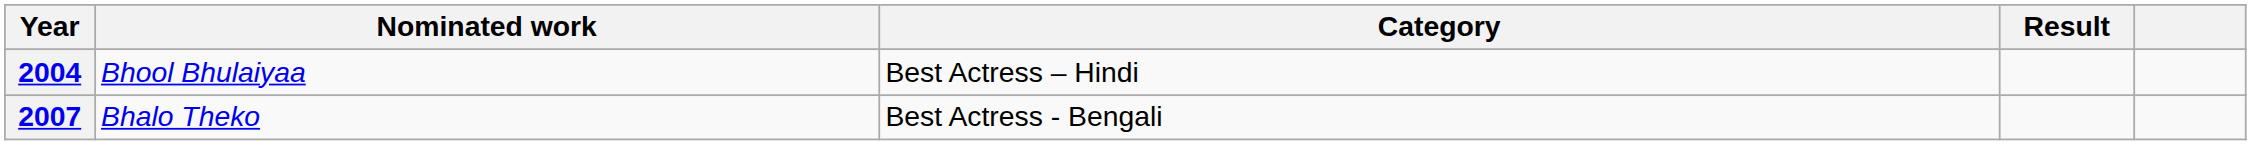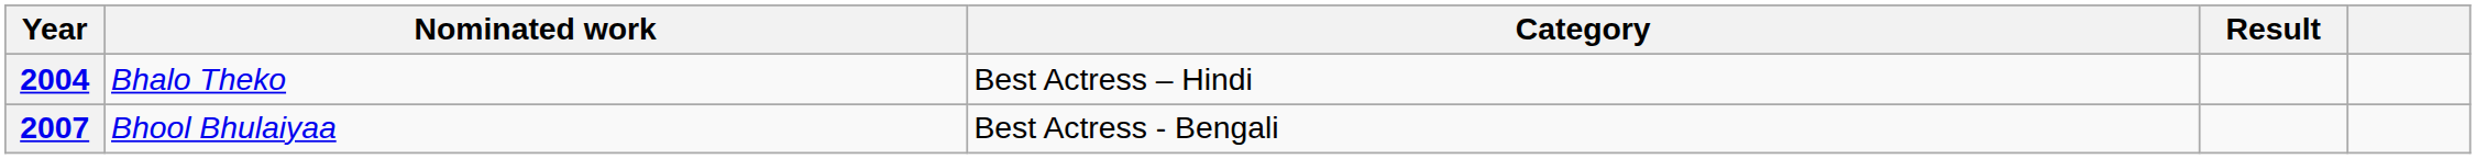 <table class="wikitable plainrowheaders" style="width:80%;">
 <tr>
 <th scope="col" style="width:4%;">Year</th>
 <th scope="col" style="width:35%;">Nominated work</th>
 <th scope="col" style="width:50%;">Category</th>
 <th scope="col" style="width:6%;">Result</th>
 <th scope="col" style="width:6%;"></th>
 </tr>
 <tr>
 <th scope="row"><a href='#'>2004</a></th>
-<td><em><a href='#'>Bhool Bhulaiyaa</a></em></td>
+<td><em><a href='#'>Bhalo Theko</a></em></td>
 <td>Best Actress – Hindi</td>
 <td></td>
 <td style="text-align:center;"></td>
 </tr>
 <tr>
 <th scope="row"><a href='#'>2007</a></th>
-<td><em><a href='#'>Bhalo Theko</a></em></td>
+<td><em><a href='#'>Bhool Bhulaiyaa</a></em></td>
 <td>Best Actress - Bengali</td>
 <td></td>
 <td style="text-align:center;"></td>
 </tr>
 </table>
